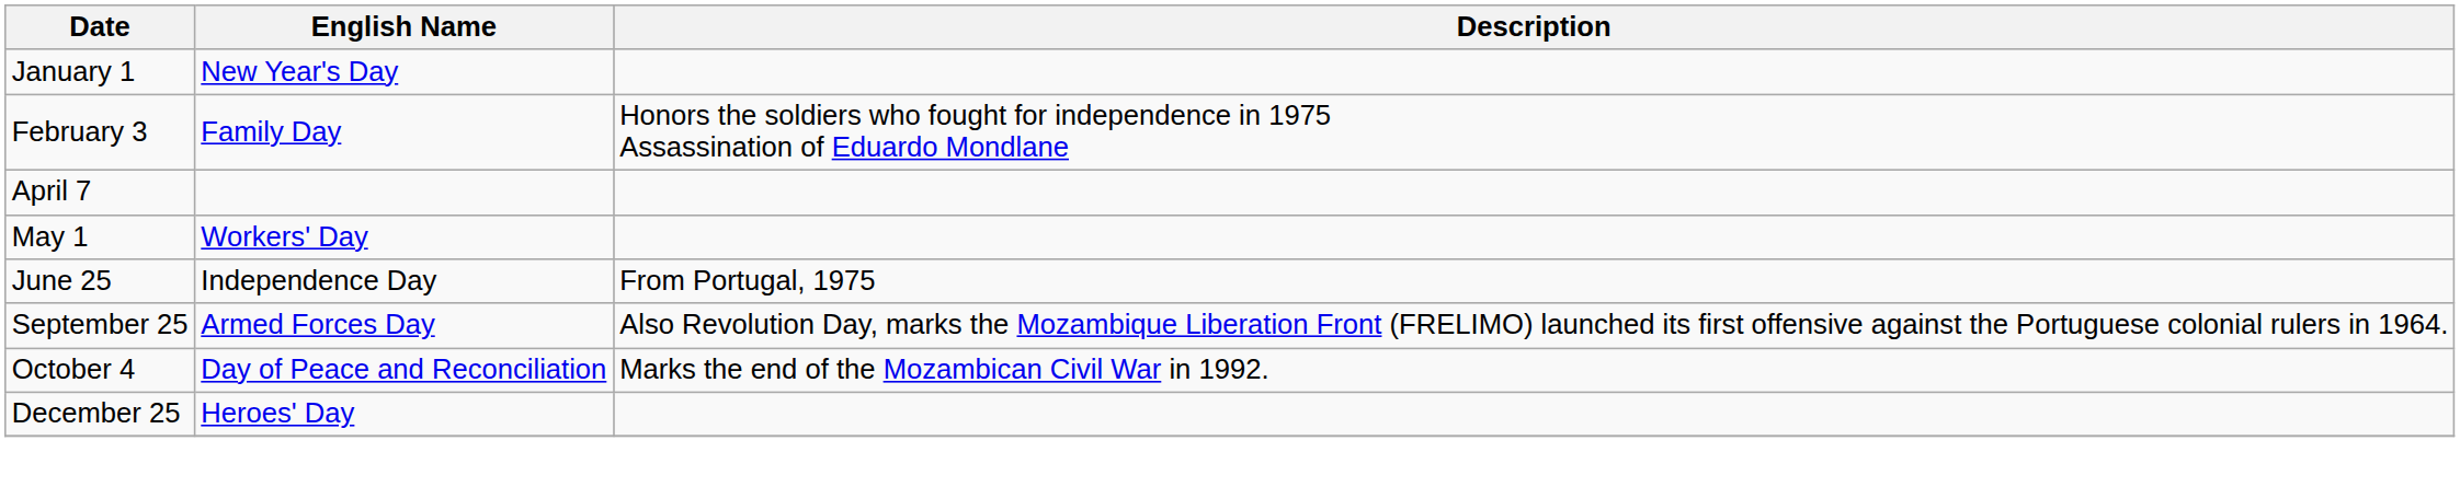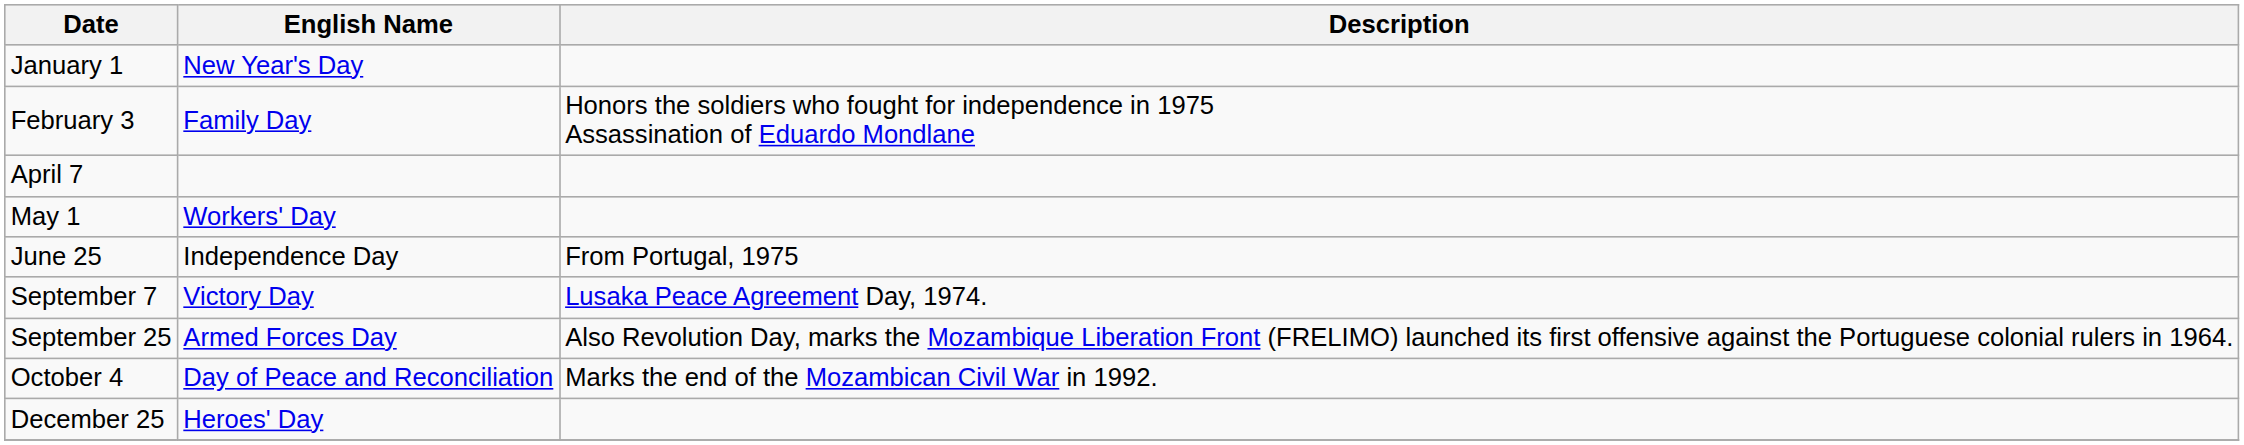 <table class=wikitable>
 <tr>
 <th>Date</th>
 <th>English Name</th>
 <th>Description</th>
 </tr>
 <tr --->
 <td>January 1</td>
 <td><a href='#'>New Year's Day</a></td>
 <td></td>
 </tr>
 <tr --->
 <td>February 3</td>
 <td><a href='#'>Family Day</a></td>
 <td>Honors the soldiers who fought for independence in 1975<br>Assassination of <a href='#'>Eduardo Mondlane</a></td>
 </tr>
 <tr --->
 <td>April 7</td>
 <td></td>
 <td></td>
 </tr>
 <tr --->
 <td>May 1</td>
 <td><a href='#'>Workers' Day</a></td>
 <td></td>
 </tr>
 <tr --->
 <td>June 25</td>
 <td>Independence Day</td>
 <td>From Portugal, 1975</td>
 </tr>
 <tr --->
+<td>September 7</td>
+<td><a href='#'>Victory Day</a></td>
+<td><a href='#'>Lusaka Peace Agreement</a> Day, 1974.</td>
+</tr>
+<tr --->
 <td>September 25</td>
 <td><a href='#'>Armed Forces Day</a></td>
 <td>Also Revolution Day, marks the <a href='#'>Mozambique Liberation Front</a> (FRELIMO) launched its first offensive against the Portuguese colonial rulers in 1964.</td>
 </tr>
 <tr -->
 <td>October 4</td>
 <td><a href='#'>Day of Peace and Reconciliation</a></td>
 <td>Marks the end of the <a href='#'>Mozambican Civil War</a> in 1992.</td>
 </tr>
 <tr --->
 <td>December 25</td>
 <td><a href='#'>Heroes' Day</a></td>
 <td></td>
 </tr>
 <tr --->
 </tr>
 </table>
